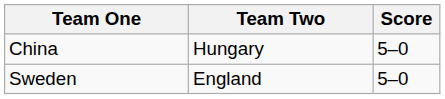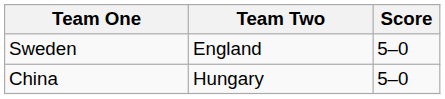 <table class="wikitable">
 <tr>
 <th width=150>Team One</th>
 <th width=150>Team Two</th>
 <th width=50>Score</th>
 </tr>
 <tr>
+<td>Sweden</td>
+<td>England</td>
+<td>5–0</td>
+</tr>
+<tr>
 <td>China</td>
 <td>Hungary</td>
 <td>5–0</td>
 </tr>
-<tr>
-<td>Sweden</td>
-<td>England</td>
-<td>5–0</td>
-</tr>
 </table>
